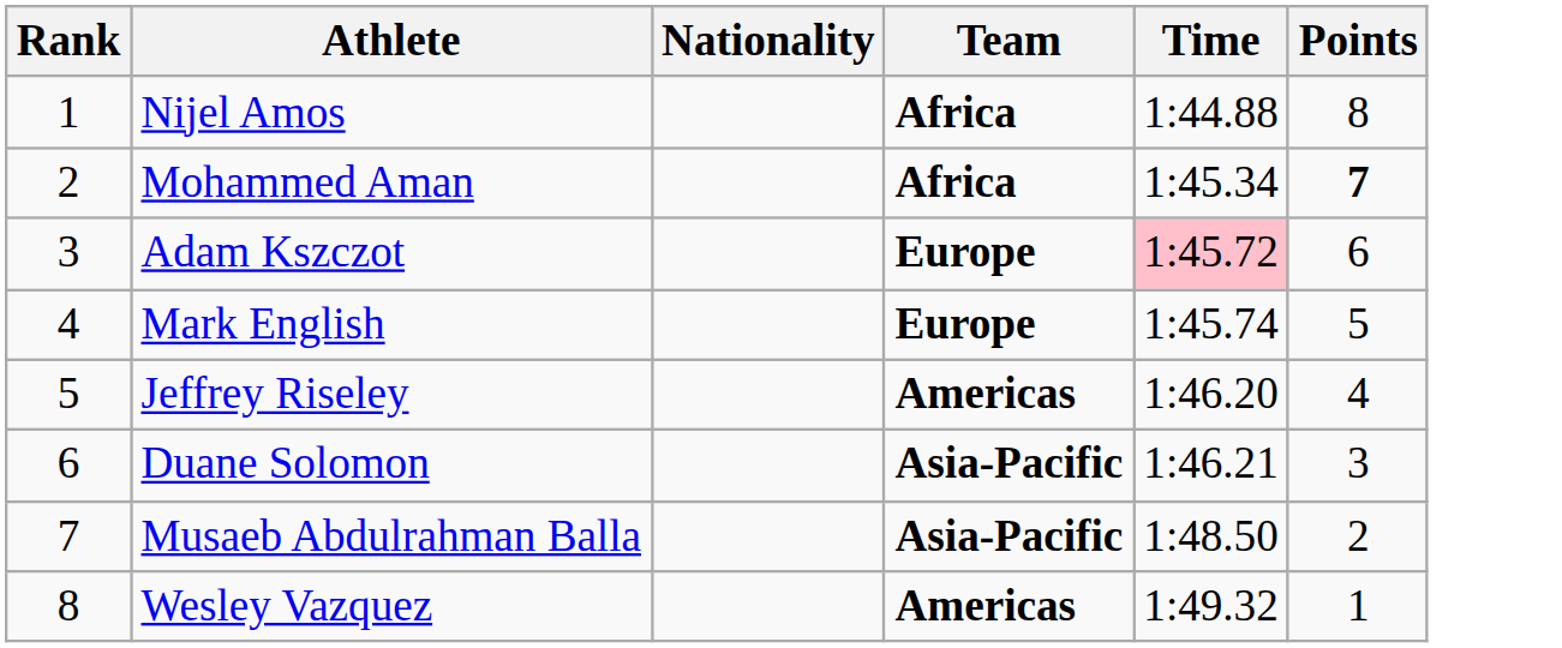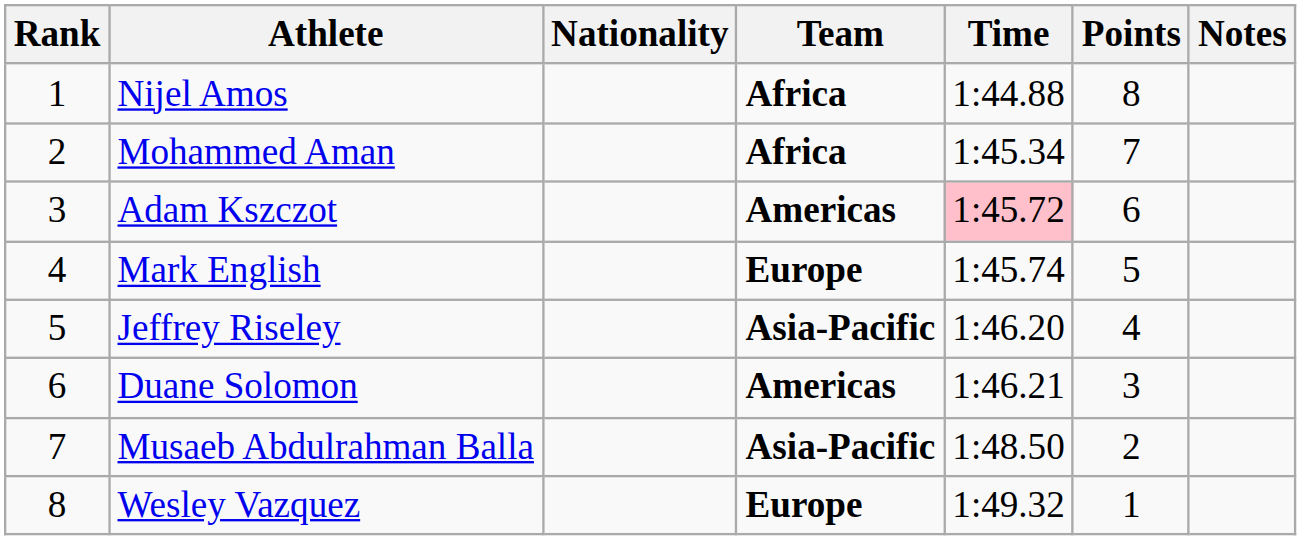 <table class="wikitable sortable" style="text-align:center">
 <tr>
 <th>Rank</th>
 <th>Athlete</th>
 <th>Nationality</th>
 <th>Team</th>
 <th>Time</th>
 <th>Points</th>
+<th>Notes</th>
 </tr>
 <tr>
 <td>1</td>
 <td align="left"><a href='#'>Nijel Amos</a></td>
 <td align=left></td>
 <td align=left><strong>Africa</strong></td>
 <td>1:44.88</td>
 <td>8</td>
+<td></td>
 </tr>
 <tr>
 <td>2</td>
 <td align="left"><a href='#'>Mohammed Aman</a></td>
 <td align=left></td>
 <td align=left><strong>Africa</strong></td>
 <td>1:45.34</td>
-<td><strong>7</strong></td>
+<td>7</td>
+<td></td>
 </tr>
 <tr>
 <td>3</td>
 <td align="left"><a href='#'>Adam Kszczot</a></td>
 <td align=left></td>
-<td align=left><strong>Europe</strong></td>
+<td align=left><strong>Americas</strong></td>
 <td style="background: pink;">1:45.72</td>
 <td>6</td>
+<td></td>
 </tr>
 <tr>
 <td>4</td>
 <td align="left"><a href='#'>Mark English</a></td>
 <td align=left></td>
 <td align=left><strong>Europe</strong></td>
 <td>1:45.74</td>
 <td>5</td>
+<td></td>
 </tr>
 <tr>
 <td>5</td>
 <td align="left"><a href='#'>Jeffrey Riseley</a></td>
 <td align=left></td>
-<td align=left><strong>Americas</strong></td>
+<td align=left><strong>Asia-Pacific</strong></td>
 <td>1:46.20</td>
 <td>4</td>
+<td></td>
 </tr>
 <tr>
 <td>6</td>
 <td align="left"><a href='#'>Duane Solomon</a></td>
 <td align=left></td>
-<td align=left><strong>Asia-Pacific</strong></td>
+<td align=left><strong>Americas</strong></td>
 <td>1:46.21</td>
 <td>3</td>
+<td></td>
 </tr>
 <tr>
 <td>7</td>
 <td align="left"><a href='#'>Musaeb Abdulrahman Balla</a></td>
 <td align=left></td>
 <td align=left><strong>Asia-Pacific</strong></td>
 <td>1:48.50</td>
 <td>2</td>
+<td></td>
 </tr>
 <tr>
 <td>8</td>
 <td align="left"><a href='#'>Wesley Vazquez</a></td>
 <td align=left></td>
-<td align=left><strong>Americas</strong></td>
+<td align=left><strong>Europe</strong></td>
 <td>1:49.32</td>
 <td>1</td>
+<td></td>
 </tr>
 </table>
